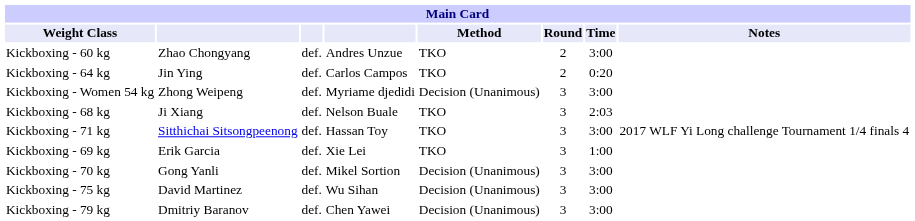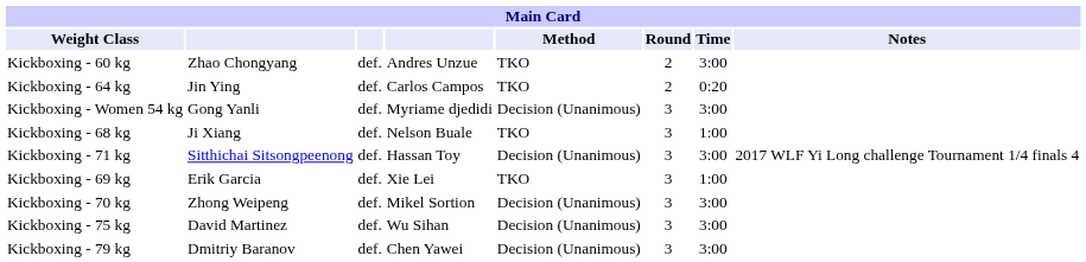 <table class="toccolours" style="font-size: 85%;">
 <tr>
 <th colspan="8" style="background-color: #ccf; color: #000080; text-align: center;"><strong>Main Card</strong></th>
 </tr>
 <tr>
 <th colspan="1" style="background-color: #E6E8FA; color: #000000; text-align: center;">Weight Class</th>
 <th colspan="1" style="background-color: #E6E8FA; color: #000000; text-align: center;"></th>
 <th colspan="1" style="background-color: #E6E8FA; color: #000000; text-align: center;"></th>
 <th colspan="1" style="background-color: #E6E8FA; color: #000000; text-align: center;"></th>
 <th colspan="1" style="background-color: #E6E8FA; color: #000000; text-align: center;">Method</th>
 <th colspan="1" style="background-color: #E6E8FA; color: #000000; text-align: center;">Round</th>
 <th colspan="1" style="background-color: #E6E8FA; color: #000000; text-align: center;">Time</th>
 <th colspan="1" style="background-color: #E6E8FA; color: #000000; text-align: center;">Notes</th>
 </tr>
 <tr>
 <td>Kickboxing - 60 kg</td>
 <td> Zhao Chongyang</td>
 <td align=center>def.</td>
 <td> Andres Unzue</td>
 <td>TKO</td>
 <td align=center>2</td>
 <td align=center>3:00</td>
 <td></td>
 </tr>
 <tr>
 <td>Kickboxing - 64 kg</td>
 <td> Jin Ying</td>
 <td align=center>def.</td>
 <td> Carlos Campos</td>
 <td>TKO</td>
 <td align=center>2</td>
 <td align=center>0:20</td>
 <td></td>
 </tr>
 <tr>
 <td>Kickboxing - Women 54 kg</td>
-<td> Zhong Weipeng</td>
+<td> Gong Yanli</td>
 <td align=center>def.</td>
 <td> Myriame djedidi</td>
 <td>Decision (Unanimous)</td>
 <td align=center>3</td>
 <td align=center>3:00</td>
 <td></td>
 </tr>
 <tr>
 <td>Kickboxing - 68 kg</td>
 <td> Ji Xiang</td>
 <td align=center>def.</td>
 <td> Nelson Buale</td>
 <td>TKO</td>
 <td align=center>3</td>
-<td align=center>2:03</td>
+<td align=center>1:00</td>
 <td></td>
 </tr>
 <tr>
 <td>Kickboxing - 71 kg</td>
 <td> <a href='#'>Sitthichai Sitsongpeenong</a></td>
 <td align=center>def.</td>
 <td> Hassan Toy</td>
-<td>TKO</td>
+<td>Decision (Unanimous)</td>
 <td align=center>3</td>
 <td align=center>3:00</td>
 <td>2017 WLF Yi Long challenge Tournament 1/4 finals 4</td>
 </tr>
 <tr>
 <td>Kickboxing - 69 kg</td>
 <td> Erik Garcia</td>
 <td align=center>def.</td>
 <td> Xie Lei</td>
 <td>TKO</td>
 <td align=center>3</td>
 <td align=center>1:00</td>
 <td></td>
 </tr>
 <tr>
 <td>Kickboxing - 70 kg</td>
-<td> Gong Yanli</td>
+<td> Zhong Weipeng</td>
 <td align=center>def.</td>
 <td> Mikel Sortion</td>
 <td>Decision (Unanimous)</td>
 <td align=center>3</td>
 <td align=center>3:00</td>
 <td></td>
 </tr>
 <tr>
 <td>Kickboxing - 75 kg</td>
 <td> David Martinez</td>
 <td align=center>def.</td>
 <td> Wu Sihan</td>
 <td>Decision (Unanimous)</td>
 <td align=center>3</td>
 <td align=center>3:00</td>
 <td></td>
 </tr>
 <tr>
 <td>Kickboxing - 79 kg</td>
 <td> Dmitriy Baranov</td>
 <td align=center>def.</td>
 <td> Chen Yawei</td>
 <td>Decision (Unanimous)</td>
 <td align=center>3</td>
 <td align=center>3:00</td>
 <td></td>
 </tr>
 <tr>
 </tr>
 </table>
